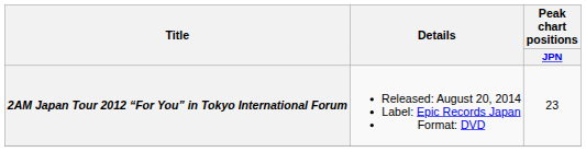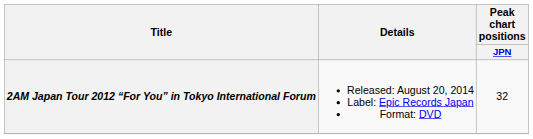 <table class="wikitable plainrowheaders" style="text-align:center;">
 <tr>
 <th scope="col" rowspan="2">Title</th>
 <th scope="col" rowspan="2">Details</th>
 <th scope="col" colspan="1">Peak chart positions</th>
 </tr>
 <tr>
 <th scope="col" style="width:3em;font-size:90%"><a href='#'>JPN</a><br></th>
 </tr>
 <tr>
 <th scope="row"><em>2AM Japan Tour 2012 “For You” in Tokyo International Forum</em></th>
 <td><br><ul><li>Released: August 20, 2014</li><li>Label: <a href='#'>Epic Records Japan</a></li><li>Format: <a href='#'>DVD</a></li></ul></td>
-<td>23</td>
+<td>32</td>
 </tr>
 <tr>
 </tr>
 </table>
